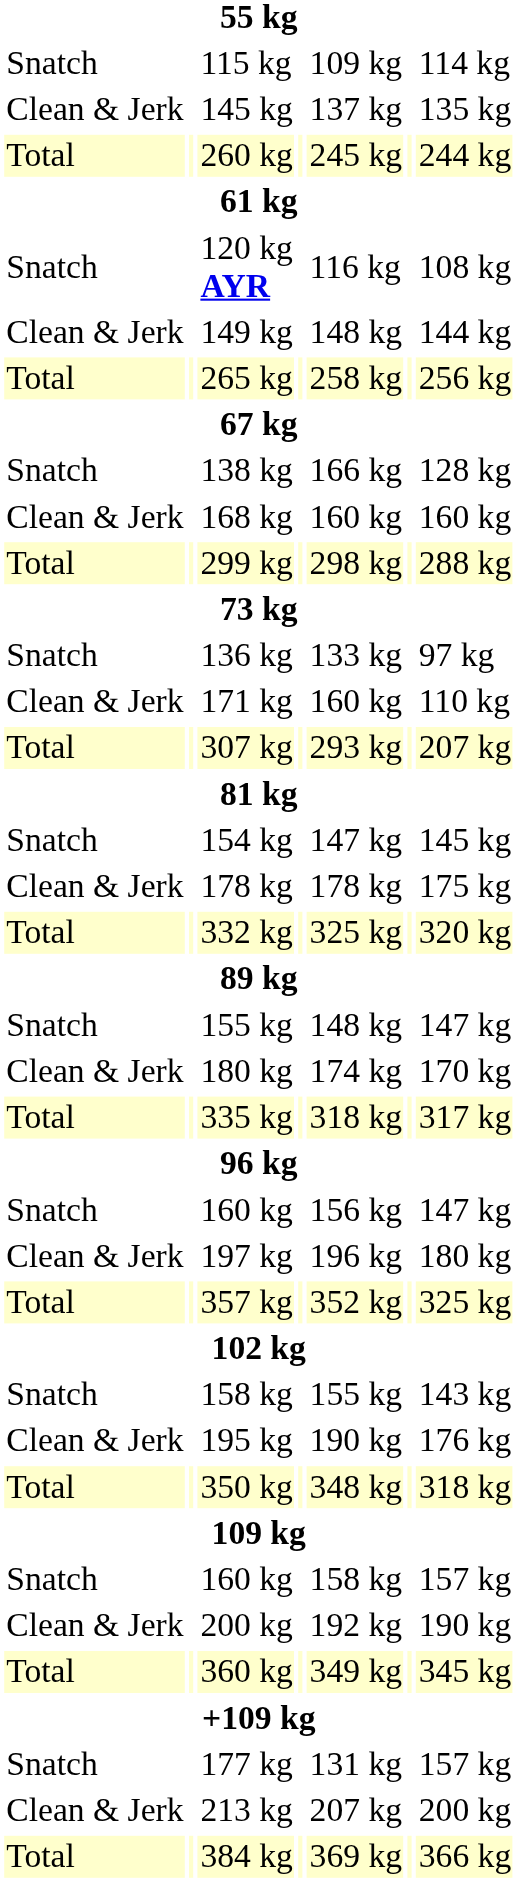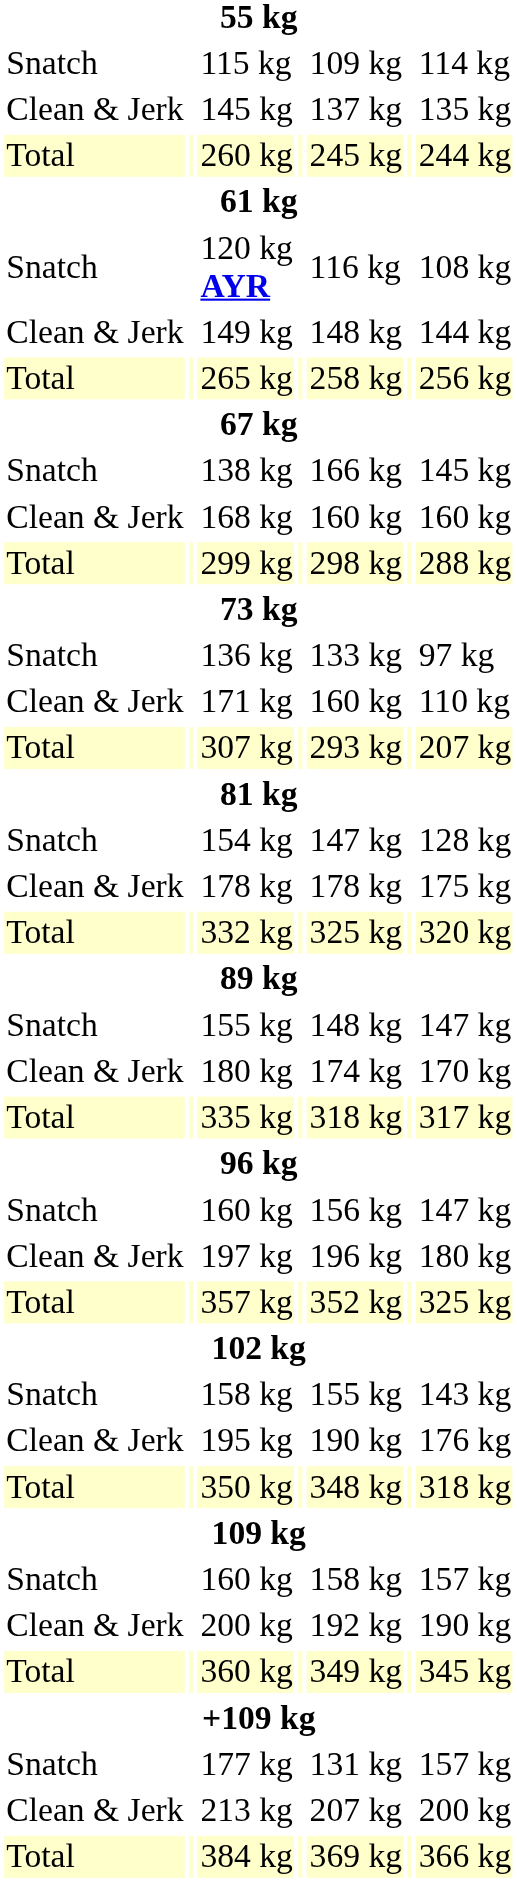 <table>
 <tr>
 <th colspan=7>55 kg</th>
 </tr>
 <tr>
 <td>Snatch</td>
 <td></td>
 <td>115 kg</td>
 <td></td>
 <td>109 kg</td>
 <td></td>
 <td>114 kg</td>
 </tr>
 <tr>
 <td>Clean & Jerk</td>
 <td></td>
 <td>145 kg</td>
 <td></td>
 <td>137 kg</td>
 <td></td>
 <td>135 kg</td>
 </tr>
 <tr bgcolor=ffffcc>
 <td>Total</td>
 <td></td>
 <td>260 kg</td>
 <td></td>
 <td>245 kg</td>
 <td></td>
 <td>244 kg</td>
 </tr>
 <tr>
 <th colspan=7>61 kg</th>
 </tr>
 <tr>
 <td>Snatch</td>
 <td></td>
 <td>120 kg<br><strong><a href='#'>AYR</a></strong></td>
 <td></td>
 <td>116 kg</td>
 <td></td>
 <td>108 kg</td>
 </tr>
 <tr>
 <td>Clean & Jerk</td>
 <td></td>
 <td>149 kg</td>
 <td></td>
 <td>148 kg</td>
 <td></td>
 <td>144 kg</td>
 </tr>
 <tr bgcolor=ffffcc>
 <td>Total</td>
 <td></td>
 <td>265 kg</td>
 <td></td>
 <td>258 kg</td>
 <td></td>
 <td>256 kg</td>
 </tr>
 <tr>
 <th colspan=7>67 kg</th>
 </tr>
 <tr>
 <td>Snatch</td>
 <td></td>
 <td>138 kg</td>
 <td></td>
 <td>166 kg</td>
 <td></td>
-<td>128 kg</td>
+<td>145 kg</td>
 </tr>
 <tr>
 <td>Clean & Jerk</td>
 <td></td>
 <td>168 kg</td>
 <td></td>
 <td>160 kg</td>
 <td></td>
 <td>160 kg</td>
 </tr>
 <tr bgcolor=ffffcc>
 <td>Total</td>
 <td></td>
 <td>299 kg</td>
 <td></td>
 <td>298 kg</td>
 <td></td>
 <td>288 kg</td>
 </tr>
 <tr>
 <th colspan=7>73 kg</th>
 </tr>
 <tr>
 <td>Snatch</td>
 <td></td>
 <td>136 kg</td>
 <td></td>
 <td>133 kg</td>
 <td></td>
 <td>97 kg</td>
 </tr>
 <tr>
 <td>Clean & Jerk</td>
 <td></td>
 <td>171 kg</td>
 <td></td>
 <td>160 kg</td>
 <td></td>
 <td>110 kg</td>
 </tr>
 <tr bgcolor=ffffcc>
 <td>Total</td>
 <td></td>
 <td>307 kg</td>
 <td></td>
 <td>293 kg</td>
 <td></td>
 <td>207 kg</td>
 </tr>
 <tr>
 <th colspan=7>81 kg</th>
 </tr>
 <tr>
 <td>Snatch</td>
 <td></td>
 <td>154 kg</td>
 <td></td>
 <td>147 kg</td>
 <td></td>
-<td>145 kg</td>
+<td>128 kg</td>
 </tr>
 <tr>
 <td>Clean & Jerk</td>
 <td></td>
 <td>178 kg</td>
 <td></td>
 <td>178 kg</td>
 <td></td>
 <td>175 kg</td>
 </tr>
 <tr bgcolor=ffffcc>
 <td>Total</td>
 <td></td>
 <td>332 kg</td>
 <td></td>
 <td>325 kg</td>
 <td></td>
 <td>320 kg</td>
 </tr>
 <tr>
 <th colspan=7>89 kg</th>
 </tr>
 <tr>
 <td>Snatch</td>
 <td></td>
 <td>155 kg</td>
 <td></td>
 <td>148 kg</td>
 <td></td>
 <td>147 kg</td>
 </tr>
 <tr>
 <td>Clean & Jerk</td>
 <td></td>
 <td>180 kg</td>
 <td></td>
 <td>174 kg</td>
 <td></td>
 <td>170 kg</td>
 </tr>
 <tr bgcolor=ffffcc>
 <td>Total</td>
 <td></td>
 <td>335 kg</td>
 <td></td>
 <td>318 kg</td>
 <td></td>
 <td>317 kg</td>
 </tr>
 <tr>
 <th colspan=7>96 kg</th>
 </tr>
 <tr>
 <td>Snatch</td>
 <td></td>
 <td>160 kg</td>
 <td></td>
 <td>156 kg</td>
 <td></td>
 <td>147 kg</td>
 </tr>
 <tr>
 <td>Clean & Jerk</td>
 <td></td>
 <td>197 kg</td>
 <td></td>
 <td>196 kg</td>
 <td></td>
 <td>180 kg</td>
 </tr>
 <tr bgcolor=ffffcc>
 <td>Total</td>
 <td></td>
 <td>357 kg</td>
 <td></td>
 <td>352 kg</td>
 <td></td>
 <td>325 kg</td>
 </tr>
 <tr>
 <th colspan=7>102 kg</th>
 </tr>
 <tr>
 <td>Snatch</td>
 <td></td>
 <td>158 kg</td>
 <td></td>
 <td>155 kg</td>
 <td></td>
 <td>143 kg</td>
 </tr>
 <tr>
 <td>Clean & Jerk</td>
 <td></td>
 <td>195 kg</td>
 <td></td>
 <td>190 kg</td>
 <td></td>
 <td>176 kg</td>
 </tr>
 <tr bgcolor=ffffcc>
 <td>Total</td>
 <td></td>
 <td>350 kg</td>
 <td></td>
 <td>348 kg</td>
 <td></td>
 <td>318 kg</td>
 </tr>
 <tr>
 <th colspan=7>109 kg</th>
 </tr>
 <tr>
 <td>Snatch</td>
 <td></td>
 <td>160 kg</td>
 <td></td>
 <td>158 kg</td>
 <td></td>
 <td>157 kg</td>
 </tr>
 <tr>
 <td>Clean & Jerk</td>
 <td></td>
 <td>200 kg</td>
 <td></td>
 <td>192 kg</td>
 <td></td>
 <td>190 kg</td>
 </tr>
 <tr bgcolor=ffffcc>
 <td>Total</td>
 <td></td>
 <td>360 kg</td>
 <td></td>
 <td>349 kg</td>
 <td></td>
 <td>345 kg</td>
 </tr>
 <tr>
 <th colspan=7>+109 kg</th>
 </tr>
 <tr>
 <td>Snatch</td>
 <td></td>
 <td>177 kg</td>
 <td></td>
 <td>131 kg</td>
 <td></td>
 <td>157 kg</td>
 </tr>
 <tr>
 <td>Clean & Jerk</td>
 <td></td>
 <td>213 kg</td>
 <td></td>
 <td>207 kg</td>
 <td></td>
 <td>200 kg</td>
 </tr>
 <tr bgcolor=ffffcc>
 <td>Total</td>
 <td></td>
 <td>384 kg</td>
 <td></td>
 <td>369 kg</td>
 <td></td>
 <td>366 kg</td>
 </tr>
 </table>
